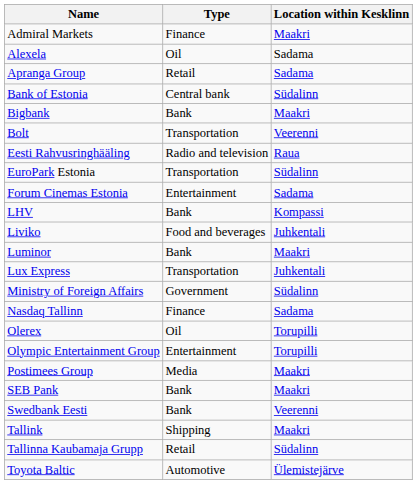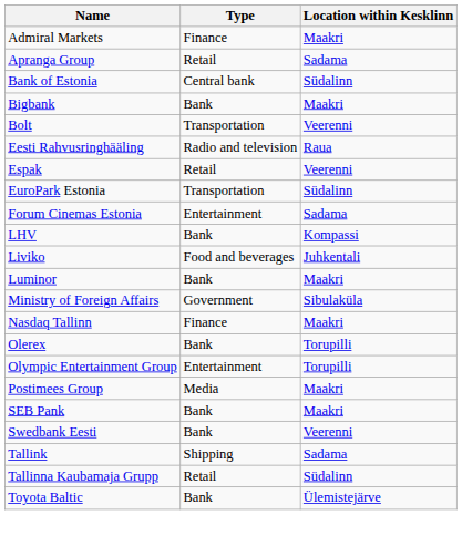 <table class="wikitable sortable">
 <tr>
 <th>Name</th>
 <th>Type</th>
 <th>Location within Kesklinn</th>
 </tr>
 <tr>
 <td>Admiral Markets</td>
 <td>Finance</td>
 <td><a href='#'>Maakri</a></td>
-</tr>
-<tr>
-<td><a href='#'>Alexela</a></td>
-<td>Oil</td>
-<td>Sadama</td>
 </tr>
 <tr>
 <td><a href='#'>Apranga Group</a></td>
 <td>Retail</td>
 <td><a href='#'>Sadama</a></td>
 </tr>
 <tr>
 <td><a href='#'>Bank of Estonia</a></td>
 <td>Central bank</td>
 <td><a href='#'>Südalinn</a></td>
 </tr>
 <tr>
 <td><a href='#'>Bigbank</a></td>
 <td>Bank</td>
 <td><a href='#'>Maakri</a></td>
 </tr>
 <tr>
 <td><a href='#'>Bolt</a></td>
 <td>Transportation</td>
 <td><a href='#'>Veerenni</a></td>
 </tr>
 <tr>
 <td><a href='#'>Eesti Rahvusringhääling</a></td>
 <td>Radio and television</td>
 <td><a href='#'>Raua</a></td>
 </tr>
 <tr>
+<td><a href='#'>Espak</a></td>
+<td>Retail</td>
+<td><a href='#'>Veerenni</a></td>
+</tr>
+<tr>
 <td><a href='#'>EuroPark</a> Estonia</td>
 <td>Transportation</td>
 <td><a href='#'>Südalinn</a></td>
 </tr>
 <tr>
 <td><a href='#'>Forum Cinemas Estonia</a></td>
 <td>Entertainment</td>
 <td><a href='#'>Sadama</a></td>
 </tr>
 <tr>
 <td><a href='#'>LHV</a></td>
 <td>Bank</td>
 <td><a href='#'>Kompassi</a></td>
 </tr>
 <tr>
 <td><a href='#'>Liviko</a></td>
 <td>Food and beverages</td>
 <td><a href='#'>Juhkentali</a></td>
 </tr>
 <tr>
 <td><a href='#'>Luminor</a></td>
 <td>Bank</td>
 <td><a href='#'>Maakri</a></td>
 </tr>
 <tr>
-<td><a href='#'>Lux Express</a></td>
-<td>Transportation</td>
-<td><a href='#'>Juhkentali</a></td>
-</tr>
-<tr>
 <td><a href='#'>Ministry of Foreign Affairs</a></td>
 <td>Government</td>
-<td><a href='#'>Südalinn</a></td>
+<td><a href='#'>Sibulaküla</a></td>
 </tr>
 <tr>
 <td><a href='#'>Nasdaq Tallinn</a></td>
 <td>Finance</td>
-<td><a href='#'>Sadama</a></td>
+<td><a href='#'>Maakri</a></td>
 </tr>
 <tr>
 <td><a href='#'>Olerex</a></td>
-<td>Oil</td>
+<td>Bank</td>
 <td><a href='#'>Torupilli</a></td>
 </tr>
 <tr>
 <td><a href='#'>Olympic Entertainment Group</a></td>
 <td>Entertainment</td>
 <td><a href='#'>Torupilli</a></td>
 </tr>
 <tr>
 <td><a href='#'>Postimees Group</a></td>
 <td>Media</td>
 <td><a href='#'>Maakri</a></td>
 </tr>
 <tr>
 <td><a href='#'>SEB Pank</a></td>
 <td>Bank</td>
 <td><a href='#'>Maakri</a></td>
 </tr>
 <tr>
 <td><a href='#'>Swedbank Eesti</a></td>
 <td>Bank</td>
 <td><a href='#'>Veerenni</a></td>
 </tr>
 <tr>
 <td><a href='#'>Tallink</a></td>
 <td>Shipping</td>
-<td><a href='#'>Maakri</a></td>
+<td><a href='#'>Sadama</a></td>
 </tr>
 <tr>
 <td><a href='#'>Tallinna Kaubamaja Grupp</a></td>
 <td>Retail</td>
 <td><a href='#'>Südalinn</a></td>
 </tr>
 <tr>
 <td><a href='#'>Toyota Baltic</a></td>
-<td>Automotive</td>
+<td>Bank</td>
 <td><a href='#'>Ülemistejärve</a></td>
 </tr>
 </table>
